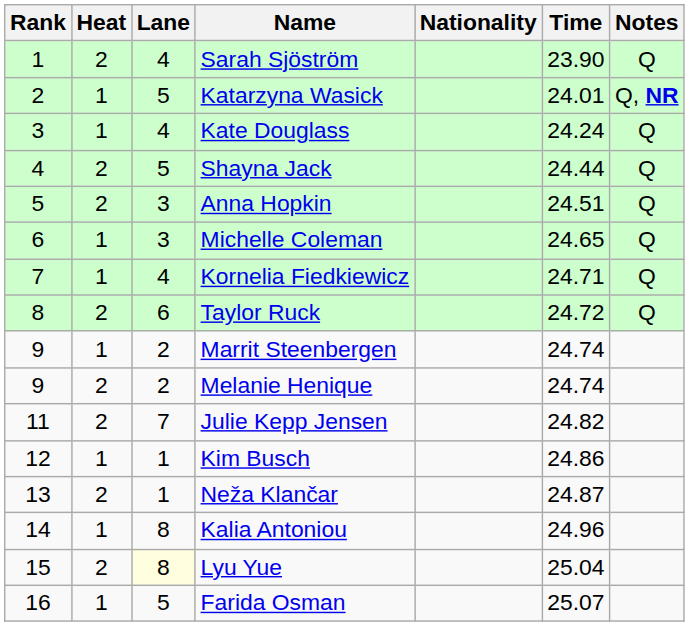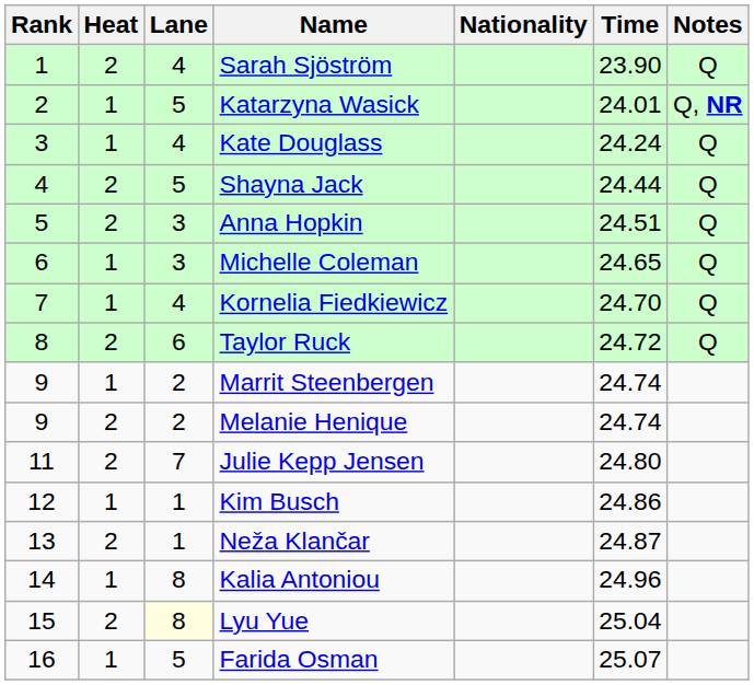 <table class="wikitable sortable" style="text-align:center">
 <tr>
 <th>Rank</th>
 <th>Heat</th>
 <th>Lane</th>
 <th>Name</th>
 <th>Nationality</th>
 <th>Time</th>
 <th>Notes</th>
 </tr>
 <tr bgcolor=ccffcc>
 <td>1</td>
 <td>2</td>
 <td>4</td>
 <td align=left><a href='#'>Sarah Sjöström</a></td>
 <td align=left></td>
 <td>23.90</td>
 <td>Q</td>
 </tr>
 <tr bgcolor=ccffcc>
 <td>2</td>
 <td>1</td>
 <td>5</td>
 <td align=left><a href='#'>Katarzyna Wasick</a></td>
 <td align=left></td>
 <td>24.01</td>
 <td>Q, <strong><a href='#'>NR</a></strong></td>
 </tr>
 <tr bgcolor=ccffcc>
 <td>3</td>
 <td>1</td>
 <td>4</td>
 <td align=left><a href='#'>Kate Douglass</a></td>
 <td align=left></td>
 <td>24.24</td>
 <td>Q</td>
 </tr>
 <tr bgcolor=ccffcc>
 <td>4</td>
 <td>2</td>
 <td>5</td>
 <td align=left><a href='#'>Shayna Jack</a></td>
 <td align=left></td>
 <td>24.44</td>
 <td>Q</td>
 </tr>
 <tr bgcolor=ccffcc>
 <td>5</td>
 <td>2</td>
 <td>3</td>
 <td align=left><a href='#'>Anna Hopkin</a></td>
 <td align=left></td>
 <td>24.51</td>
 <td>Q</td>
 </tr>
 <tr bgcolor=ccffcc>
 <td>6</td>
 <td>1</td>
 <td>3</td>
 <td align=left><a href='#'>Michelle Coleman</a></td>
 <td align=left></td>
 <td>24.65</td>
 <td>Q</td>
 </tr>
 <tr bgcolor=ccffcc>
 <td>7</td>
 <td>1</td>
 <td>4</td>
 <td align=left><a href='#'>Kornelia Fiedkiewicz</a></td>
 <td align=left></td>
-<td>24.71</td>
+<td>24.70</td>
 <td>Q</td>
 </tr>
 <tr bgcolor=ccffcc>
 <td>8</td>
 <td>2</td>
 <td>6</td>
 <td align=left><a href='#'>Taylor Ruck</a></td>
 <td align=left></td>
 <td>24.72</td>
 <td>Q</td>
 </tr>
 <tr>
 <td>9</td>
 <td>1</td>
 <td>2</td>
 <td align=left><a href='#'>Marrit Steenbergen</a></td>
 <td align=left></td>
 <td>24.74</td>
 <td></td>
 </tr>
 <tr>
 <td>9</td>
 <td>2</td>
 <td>2</td>
 <td align=left><a href='#'>Melanie Henique</a></td>
 <td align=left></td>
 <td>24.74</td>
 <td></td>
 </tr>
 <tr>
 <td>11</td>
 <td>2</td>
 <td>7</td>
 <td align=left><a href='#'>Julie Kepp Jensen</a></td>
 <td align=left></td>
-<td>24.82</td>
+<td>24.80</td>
 <td></td>
 </tr>
 <tr>
 <td>12</td>
 <td>1</td>
 <td>1</td>
 <td align=left><a href='#'>Kim Busch</a></td>
 <td align=left></td>
 <td>24.86</td>
 <td></td>
 </tr>
 <tr>
 <td>13</td>
 <td>2</td>
 <td>1</td>
 <td align=left><a href='#'>Neža Klančar</a></td>
 <td align=left></td>
 <td>24.87</td>
 <td></td>
 </tr>
 <tr>
 <td>14</td>
 <td>1</td>
 <td>8</td>
 <td align=left><a href='#'>Kalia Antoniou</a></td>
 <td align=left></td>
 <td>24.96</td>
 <td></td>
 </tr>
 <tr>
 <td>15</td>
 <td>2</td>
 <td style="background: lightyellow;">8</td>
 <td align=left><a href='#'>Lyu Yue</a></td>
 <td align=left></td>
 <td>25.04</td>
 <td></td>
 </tr>
 <tr>
 <td>16</td>
 <td>1</td>
 <td>5</td>
 <td align=left><a href='#'>Farida Osman</a></td>
 <td align=left></td>
 <td>25.07</td>
 <td></td>
 </tr>
 </table>
